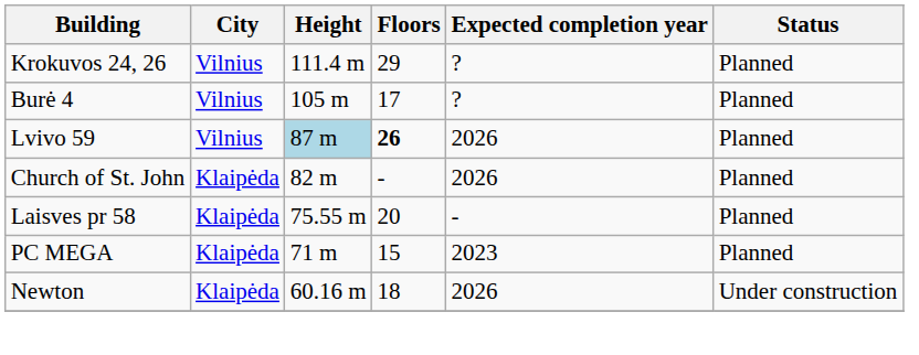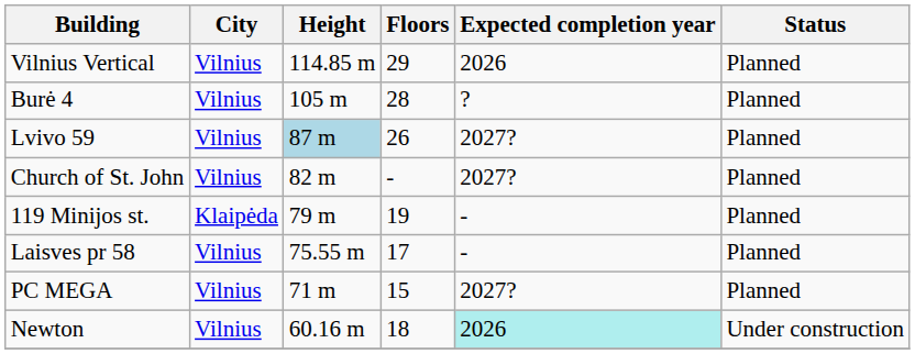 <table class=wikitable style="font-size: 90%;">
 <tr>
 <th>Building</th>
 <th>City</th>
 <th>Height</th>
 <th>Floors</th>
 <th>Expected completion year</th>
 <th>Status</th>
 </tr>
 <tr>
-<td>Krokuvos 24, 26</td>
+<td>Vilnius Vertical</td>
 <td><a href='#'>Vilnius</a></td>
-<td>111.4 m </td>
+<td>114.85 m</td>
 <td>29</td>
-<td>?</td>
+<td>2026</td>
 <td>Planned</td>
 </tr>
 <tr>
 <td>Burė 4</td>
 <td><a href='#'>Vilnius</a></td>
 <td>105 m </td>
-<td>17</td>
+<td>28</td>
 <td>?</td>
 <td>Planned</td>
 </tr>
 <tr>
 <td>Lvivo 59</td>
 <td><a href='#'>Vilnius</a></td>
 <td style="background: lightblue;">87 m </td>
-<td><strong>26</strong></td>
-<td>2026</td>
+<td>26</td>
+<td>2027?</td>
 <td>Planned</td>
 </tr>
 <tr>
 <td>Church of St. John</td>
-<td><a href='#'>Klaipėda</a></td>
+<td><a href='#'>Vilnius</a></td>
 <td>82 m</td>
 <td>-</td>
-<td>2026</td>
+<td>2027?</td>
+<td>Planned</td>
+</tr>
+<tr>
+<td>119 Minijos st.</td>
+<td><a href='#'>Klaipėda</a></td>
+<td>79 m</td>
+<td>19</td>
+<td>-</td>
 <td>Planned</td>
 </tr>
 <tr>
 <td>Laisves pr 58</td>
-<td><a href='#'>Klaipėda</a></td>
+<td><a href='#'>Vilnius</a></td>
 <td>75.55 m</td>
-<td>20</td>
+<td>17</td>
 <td>-</td>
 <td>Planned</td>
 </tr>
 <tr>
 <td>PC MEGA</td>
-<td><a href='#'>Klaipėda</a></td>
+<td><a href='#'>Vilnius</a></td>
 <td>71 m</td>
 <td>15</td>
-<td>2023</td>
+<td>2027?</td>
 <td>Planned</td>
 </tr>
 <tr>
 <td>Newton</td>
-<td><a href='#'>Klaipėda</a></td>
+<td><a href='#'>Vilnius</a></td>
 <td>60.16 m</td>
 <td>18</td>
-<td>2026</td>
+<td style="background: paleturquoise;">2026</td>
 <td>Under construction</td>
 </tr>
 <tr>
 </tr>
 </table>
